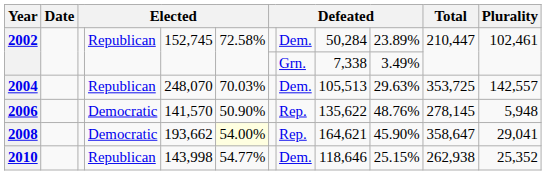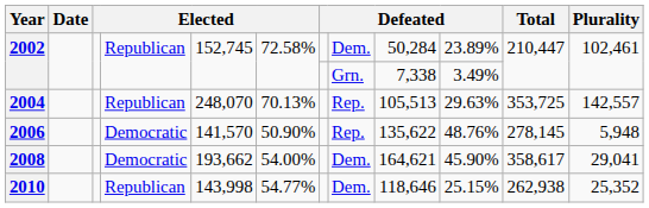 <table class=wikitable>
 <tr>
 <th>Year</th>
 <th>Date</th>
 <th ! colspan="4">Elected</th>
 <th ! colspan="4">Defeated</th>
 <th>Total</th>
 <th>Plurality</th>
 </tr>
 <tr>
 <th rowspan="2" valign="top"><a href='#'>2002</a></th>
 <td rowspan="2" valign="top"></td>
 <td rowspan="2" valign="top"></td>
 <td rowspan="2" valign="top" ><a href='#'>Republican</a></td>
 <td rowspan="2" valign="top" align="right">152,745</td>
 <td rowspan="2" valign="top" align="right">72.58%</td>
 <td valign="top"></td>
 <td valign="top" ><a href='#'>Dem.</a></td>
 <td valign="top" align="right">50,284</td>
 <td valign="top" align="right">23.89%</td>
 <td rowspan="2" valign="top" align="right">210,447</td>
 <td rowspan="2" valign="top" align="right">102,461</td>
 </tr>
 <tr>
 <td valign="top"></td>
 <td valign="top" ><a href='#'>Grn.</a></td>
 <td valign="top" align="right">7,338</td>
 <td valign="top" align="right">3.49%</td>
 </tr>
 <tr>
 <th valign="top"><a href='#'>2004</a></th>
 <td valign="top"></td>
 <td valign="top"></td>
 <td valign="top" ><a href='#'>Republican</a></td>
 <td valign="top" align="right">248,070</td>
-<td valign="top" align="right">70.03%</td>
+<td valign="top" align="right">70.13%</td>
 <td valign="top"></td>
-<td valign="top" ><a href='#'>Dem.</a></td>
+<td valign="top" ><a href='#'>Rep.</a></td>
 <td valign="top" align="right">105,513</td>
 <td valign="top" align="right">29.63%</td>
 <td valign="top" align="right">353,725</td>
 <td valign="top" align="right">142,557</td>
 </tr>
 <tr>
 <th valign="top"><a href='#'>2006</a></th>
 <td valign="top"></td>
 <td valign="top"></td>
 <td valign="top" ><a href='#'>Democratic</a></td>
 <td valign="top" align="right">141,570</td>
 <td valign="top" align="right">50.90%</td>
 <td valign="top"></td>
 <td valign="top" ><a href='#'>Rep.</a></td>
 <td valign="top" align="right">135,622</td>
 <td valign="top" align="right">48.76%</td>
 <td valign="top" align="right">278,145</td>
 <td valign="top" align="right">5,948</td>
 </tr>
 <tr>
 <th valign="top"><a href='#'>2008</a></th>
 <td valign="top"></td>
 <td valign="top"></td>
 <td valign="top" ><a href='#'>Democratic</a></td>
 <td valign="top" align="right">193,662</td>
-<td valign="top" align="right" style="background: lightyellow;">54.00%</td>
+<td valign="top" align="right">54.00%</td>
 <td valign="top"></td>
-<td valign="top" ><a href='#'>Rep.</a></td>
+<td valign="top" ><a href='#'>Dem.</a></td>
 <td valign="top" align="right">164,621</td>
 <td valign="top" align="right">45.90%</td>
-<td valign="top" align="right">358,647</td>
+<td valign="top" align="right">358,617</td>
 <td valign="top" align="right">29,041</td>
 </tr>
 <tr>
 <th valign="top"><a href='#'>2010</a></th>
 <td valign="top"></td>
 <td valign="top"></td>
 <td valign="top" ><a href='#'>Republican</a></td>
 <td valign="top" align="right">143,998</td>
 <td valign="top" align="right">54.77%</td>
 <td valign="top"></td>
 <td valign="top" ><a href='#'>Dem.</a></td>
 <td valign="top" align="right">118,646</td>
 <td valign="top" align="right">25.15%</td>
 <td valign="top" align="right">262,938</td>
 <td valign="top" align="right">25,352</td>
 </tr>
 </table>
